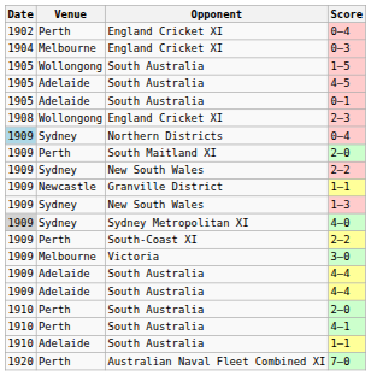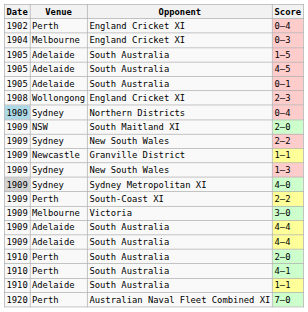 <table class="wikitable" style="text-align:left">
 <tr>
 <th>Date</th>
 <th>Venue</th>
 <th>Opponent</th>
 <th>Score</th>
 </tr>
 <tr>
 <td>1902</td>
 <td>Perth</td>
 <td> England Cricket XI</td>
 <td bgcolor=ffcccc>0–4</td>
 </tr>
 <tr>
 <td>1904</td>
 <td>Melbourne</td>
 <td> England Cricket XI</td>
 <td bgcolor=ffcccc>0–3</td>
 </tr>
 <tr>
 <td>1905</td>
-<td>Wollongong</td>
+<td>Adelaide</td>
 <td> South Australia</td>
 <td bgcolor=ffcccc>1–5</td>
 </tr>
 <tr>
 <td>1905</td>
 <td>Adelaide</td>
 <td> South Australia</td>
 <td bgcolor=ffcccc>4–5</td>
 </tr>
 <tr>
 <td>1905</td>
 <td>Adelaide</td>
 <td> South Australia</td>
 <td bgcolor=ffcccc>0–1</td>
 </tr>
 <tr>
 <td>1908</td>
 <td>Wollongong</td>
 <td> England Cricket XI</td>
 <td bgcolor=ffcccc>2–3</td>
 </tr>
 <tr>
 <td style="background: lightblue;">1909</td>
 <td>Sydney</td>
 <td>Northern Districts</td>
 <td bgcolor=ffcccc>0–4</td>
 </tr>
 <tr>
 <td>1909</td>
-<td>Perth</td>
+<td>NSW</td>
 <td>South Maitland XI</td>
 <td bgcolor=ccffcc>2–0</td>
 </tr>
 <tr>
 <td>1909</td>
 <td>Sydney</td>
 <td> New South Wales</td>
 <td bgcolor=ffcccc>2–2</td>
 </tr>
 <tr>
 <td>1909</td>
 <td>Newcastle</td>
 <td>Granville District</td>
 <td bgcolor=ffff99>1–1</td>
 </tr>
 <tr>
 <td>1909</td>
 <td>Sydney</td>
 <td> New South Wales</td>
 <td bgcolor=ffcccc>1–3</td>
 </tr>
 <tr>
 <td style="background: lightgrey;">1909</td>
 <td>Sydney</td>
 <td>Sydney Metropolitan XI</td>
 <td bgcolor=ccffcc>4–0</td>
 </tr>
 <tr>
 <td>1909</td>
 <td>Perth</td>
 <td>South-Coast XI</td>
 <td bgcolor=ffff99>2–2</td>
 </tr>
 <tr>
 <td>1909</td>
 <td>Melbourne</td>
 <td> Victoria</td>
 <td bgcolor=ccffcc>3–0</td>
 </tr>
 <tr>
 <td>1909</td>
 <td>Adelaide</td>
 <td> South Australia</td>
 <td bgcolor=ffff99>4–4</td>
 </tr>
 <tr>
 <td>1909</td>
 <td>Adelaide</td>
 <td> South Australia</td>
 <td bgcolor=ffff99>4–4</td>
 </tr>
 <tr>
 <td>1910</td>
 <td>Perth</td>
 <td> South Australia</td>
 <td bgcolor=ccffcc>2–0</td>
 </tr>
 <tr>
 <td>1910</td>
 <td>Perth</td>
 <td> South Australia</td>
 <td bgcolor=ccffcc>4–1</td>
 </tr>
 <tr>
 <td>1910</td>
 <td>Adelaide</td>
 <td> South Australia</td>
 <td bgcolor=ffff99>1–1</td>
 </tr>
 <tr>
 <td>1920</td>
 <td>Perth</td>
 <td>Australian Naval Fleet Combined XI</td>
 <td bgcolor=ccffcc>7–0</td>
 </tr>
 </table>
